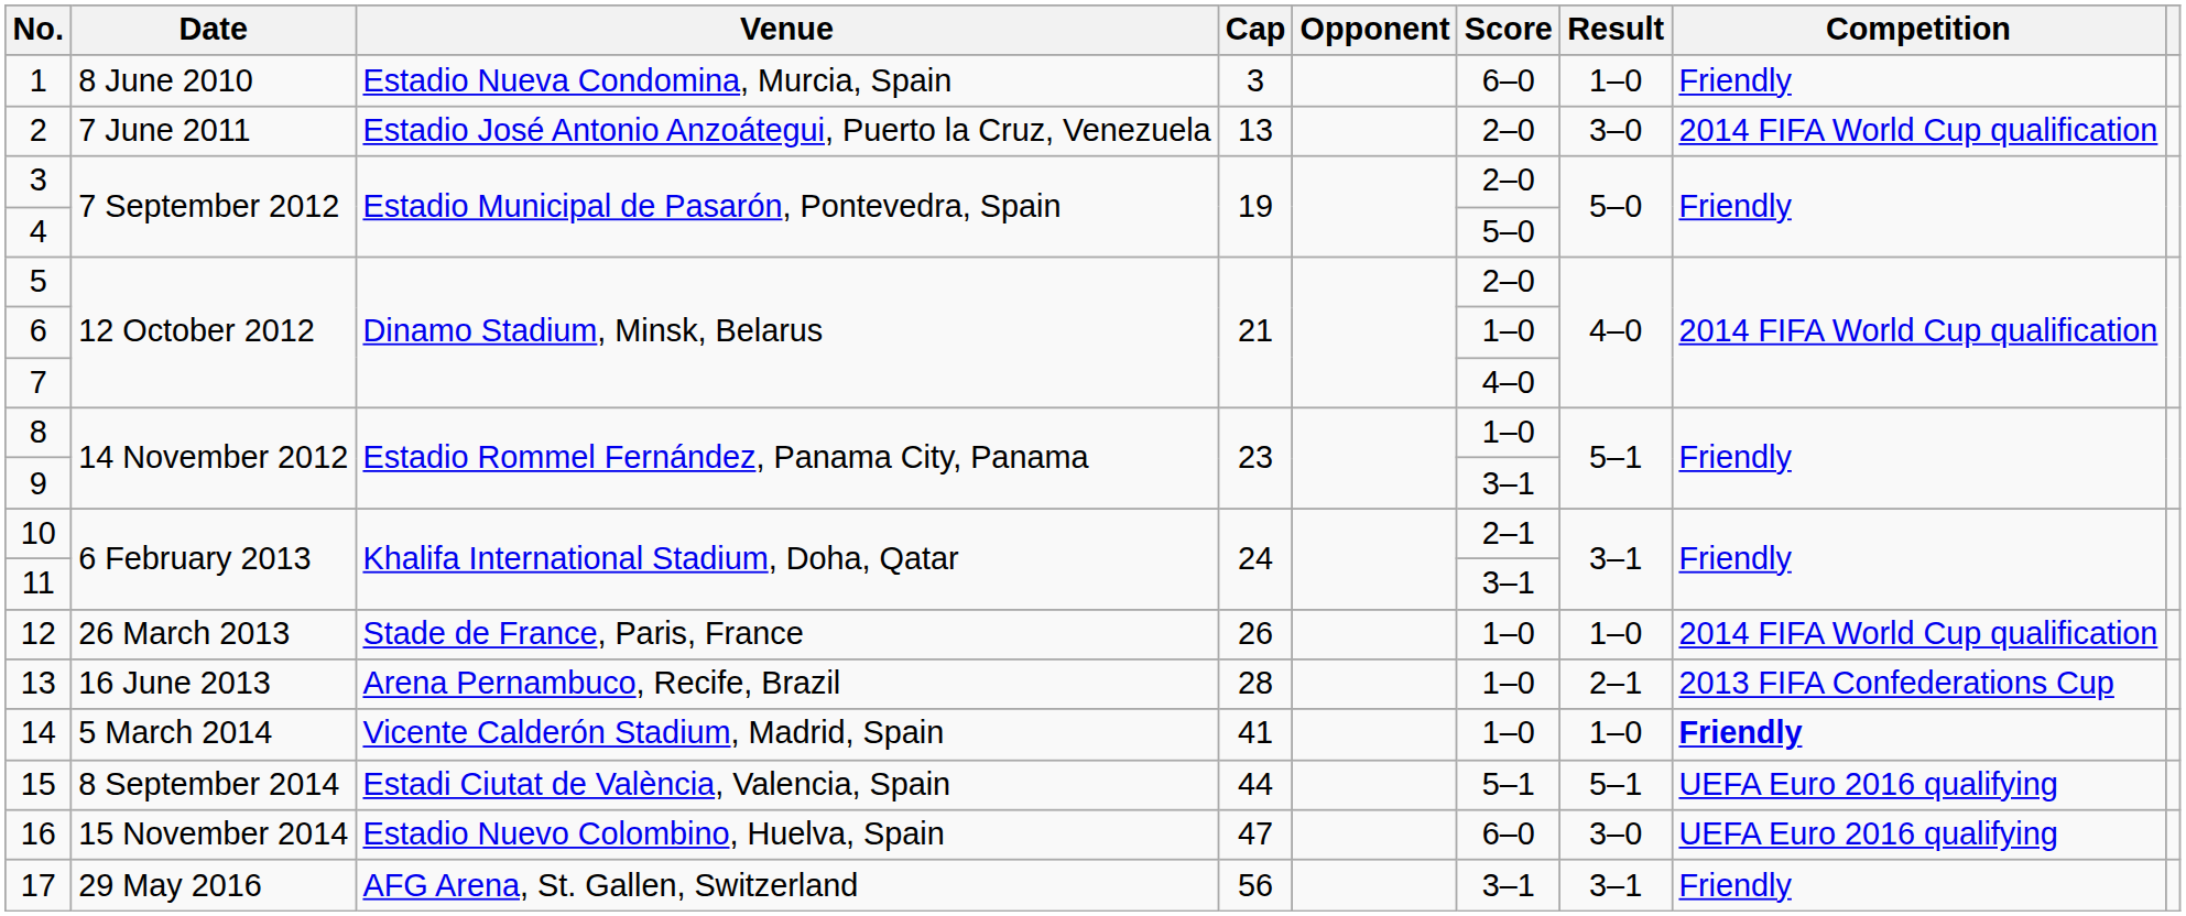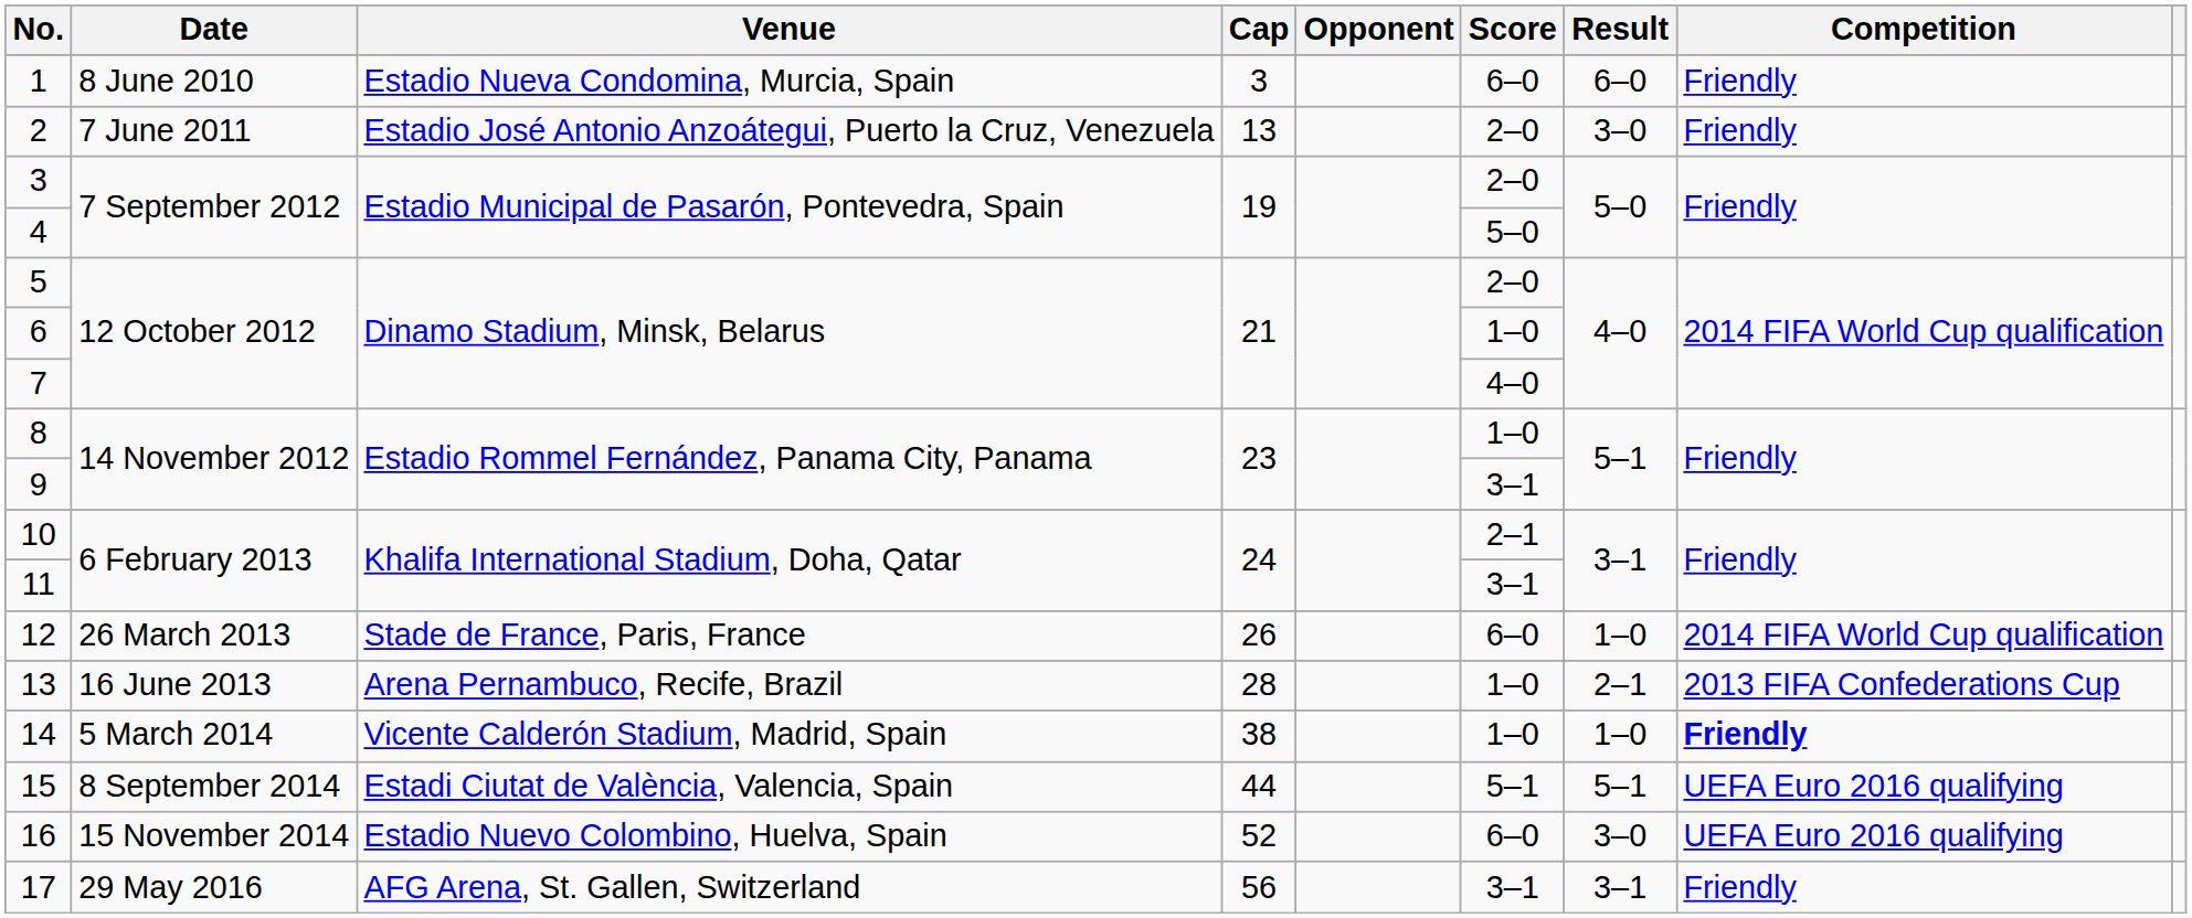 <table class="wikitable sortable">
 <tr>
 <th scope="col">No.</th>
 <th scope="col">Date</th>
 <th scope="col">Venue</th>
 <th scope="col">Cap</th>
 <th scope="col">Opponent</th>
 <th scope="col">Score</th>
 <th scope="col">Result</th>
 <th scope="col">Competition</th>
 <th scope="col" class="unsortable"></th>
 </tr>
 <tr>
 <td style="text-align: center;">1</td>
 <td>8 June 2010</td>
 <td><a href='#'>Estadio Nueva Condomina</a>, Murcia, Spain</td>
 <td style="text-align: center;">3</td>
 <td></td>
 <td style="text-align: center;">6–0</td>
-<td style="text-align: center;">1–0</td>
+<td style="text-align: center;">6–0</td>
 <td><a href='#'>Friendly</a></td>
 <td style="text-align: center;"></td>
 </tr>
 <tr>
 <td style="text-align: center;">2</td>
 <td>7 June 2011</td>
 <td><a href='#'>Estadio José Antonio Anzoátegui</a>, Puerto la Cruz, Venezuela</td>
 <td style="text-align: center;">13</td>
 <td></td>
 <td style="text-align: center;">2–0</td>
 <td style="text-align: center;">3–0</td>
-<td><a href='#'>2014 FIFA World Cup qualification</a></td>
+<td><a href='#'>Friendly</a></td>
 <td style="text-align: center;"></td>
 </tr>
 <tr>
 <td style="text-align: center;">3</td>
 <td rowspan="2">7 September 2012</td>
 <td rowspan="2"><a href='#'>Estadio Municipal de Pasarón</a>, Pontevedra, Spain</td>
 <td rowspan="2" style="text-align: center;">19</td>
 <td rowspan="2"></td>
 <td style="text-align: center;">2–0</td>
 <td rowspan="2" style="text-align: center;">5–0</td>
 <td rowspan="2"><a href='#'>Friendly</a></td>
 <td rowspan="2" style="text-align: center;"></td>
 </tr>
 <tr>
 <td style="text-align: center;">4</td>
 <td style="text-align: center;">5–0</td>
 </tr>
 <tr>
 <td style="text-align: center;">5</td>
 <td rowspan="3">12 October 2012</td>
 <td rowspan="3"><a href='#'>Dinamo Stadium</a>, Minsk, Belarus</td>
 <td rowspan="3" style="text-align: center;">21</td>
 <td rowspan="3"></td>
 <td style="text-align: center;">2–0</td>
 <td rowspan="3" style="text-align: center;">4–0</td>
 <td rowspan="3"><a href='#'>2014 FIFA World Cup qualification</a></td>
 <td rowspan="3" style="text-align: center;"></td>
 </tr>
 <tr>
 <td style="text-align: center;">6</td>
 <td style="text-align: center;">1–0</td>
 </tr>
 <tr>
 <td style="text-align: center;">7</td>
 <td style="text-align: center;">4–0</td>
 </tr>
 <tr>
 <td style="text-align: center;">8</td>
 <td rowspan="2">14 November 2012</td>
 <td rowspan="2"><a href='#'>Estadio Rommel Fernández</a>, Panama City, Panama</td>
 <td rowspan="2" style="text-align: center;">23</td>
 <td rowspan="2"></td>
 <td style="text-align: center;">1–0</td>
 <td rowspan="2" style="text-align: center;">5–1</td>
 <td rowspan="2"><a href='#'>Friendly</a></td>
 <td rowspan="2" style="text-align: center;"></td>
 </tr>
 <tr>
 <td style="text-align: center;">9</td>
 <td style="text-align: center;">3–1</td>
 </tr>
 <tr>
 <td style="text-align: center;">10</td>
 <td rowspan="2">6 February 2013</td>
 <td rowspan="2"><a href='#'>Khalifa International Stadium</a>, Doha, Qatar</td>
 <td rowspan="2" style="text-align: center;">24</td>
 <td rowspan="2"></td>
 <td style="text-align: center;">2–1</td>
 <td rowspan="2" style="text-align: center;">3–1</td>
 <td rowspan="2"><a href='#'>Friendly</a></td>
 <td rowspan="2" style="text-align: center;"></td>
 </tr>
 <tr>
 <td style="text-align: center;">11</td>
 <td style="text-align: center;">3–1</td>
 </tr>
 <tr>
 <td style="text-align: center;">12</td>
 <td>26 March 2013</td>
 <td><a href='#'>Stade de France</a>, Paris, France</td>
 <td style="text-align: center;">26</td>
 <td></td>
-<td style="text-align: center;">1–0</td>
+<td style="text-align: center;">6–0</td>
 <td style="text-align: center;">1–0</td>
 <td><a href='#'>2014 FIFA World Cup qualification</a></td>
 <td style="text-align: center;"></td>
 </tr>
 <tr>
 <td style="text-align: center;">13</td>
 <td>16 June 2013</td>
 <td><a href='#'>Arena Pernambuco</a>, Recife, Brazil</td>
 <td style="text-align: center;">28</td>
 <td></td>
 <td style="text-align: center;">1–0</td>
 <td style="text-align: center;">2–1</td>
 <td><a href='#'>2013 FIFA Confederations Cup</a></td>
 <td style="text-align: center;"></td>
 </tr>
 <tr>
 <td style="text-align: center;">14</td>
 <td>5 March 2014</td>
 <td><a href='#'>Vicente Calderón Stadium</a>, Madrid, Spain</td>
-<td style="text-align: center;">41</td>
+<td style="text-align: center;">38</td>
 <td></td>
 <td style="text-align: center;">1–0</td>
 <td style="text-align: center;">1–0</td>
 <td><strong><a href='#'>Friendly</a></strong></td>
 <td style="text-align: center;"></td>
 </tr>
 <tr>
 <td style="text-align: center;">15</td>
 <td>8 September 2014</td>
 <td><a href='#'>Estadi Ciutat de València</a>, Valencia, Spain</td>
 <td style="text-align: center;">44</td>
 <td></td>
 <td style="text-align: center;">5–1</td>
 <td style="text-align: center;">5–1</td>
 <td><a href='#'>UEFA Euro 2016 qualifying</a></td>
 <td style="text-align: center;"></td>
 </tr>
 <tr>
 <td style="text-align: center;">16</td>
 <td>15 November 2014</td>
 <td><a href='#'>Estadio Nuevo Colombino</a>, Huelva, Spain</td>
-<td style="text-align: center;">47</td>
+<td style="text-align: center;">52</td>
 <td></td>
 <td style="text-align: center;">6–0</td>
 <td style="text-align: center;">3–0</td>
 <td><a href='#'>UEFA Euro 2016 qualifying</a></td>
 <td style="text-align: center;"></td>
 </tr>
 <tr>
 <td style="text-align: center;">17</td>
 <td>29 May 2016</td>
 <td><a href='#'>AFG Arena</a>, St. Gallen, Switzerland</td>
 <td style="text-align: center;">56</td>
 <td></td>
 <td style="text-align: center;">3–1</td>
 <td style="text-align: center;">3–1</td>
 <td><a href='#'>Friendly</a></td>
 <td style="text-align: center;"></td>
 </tr>
 </table>
